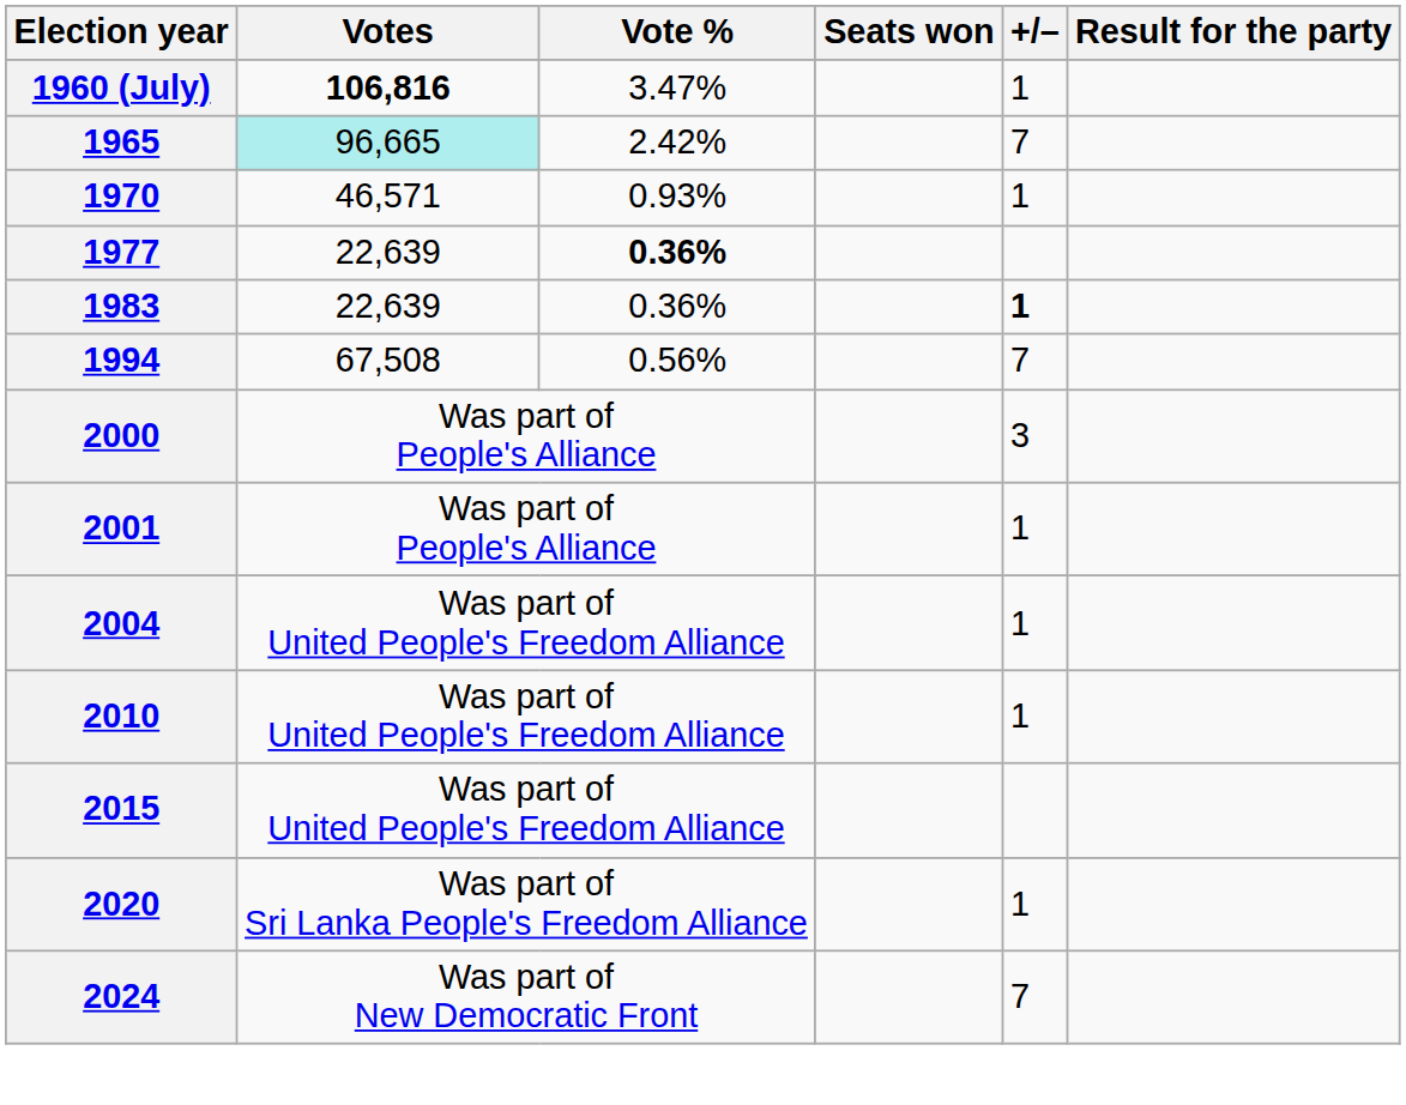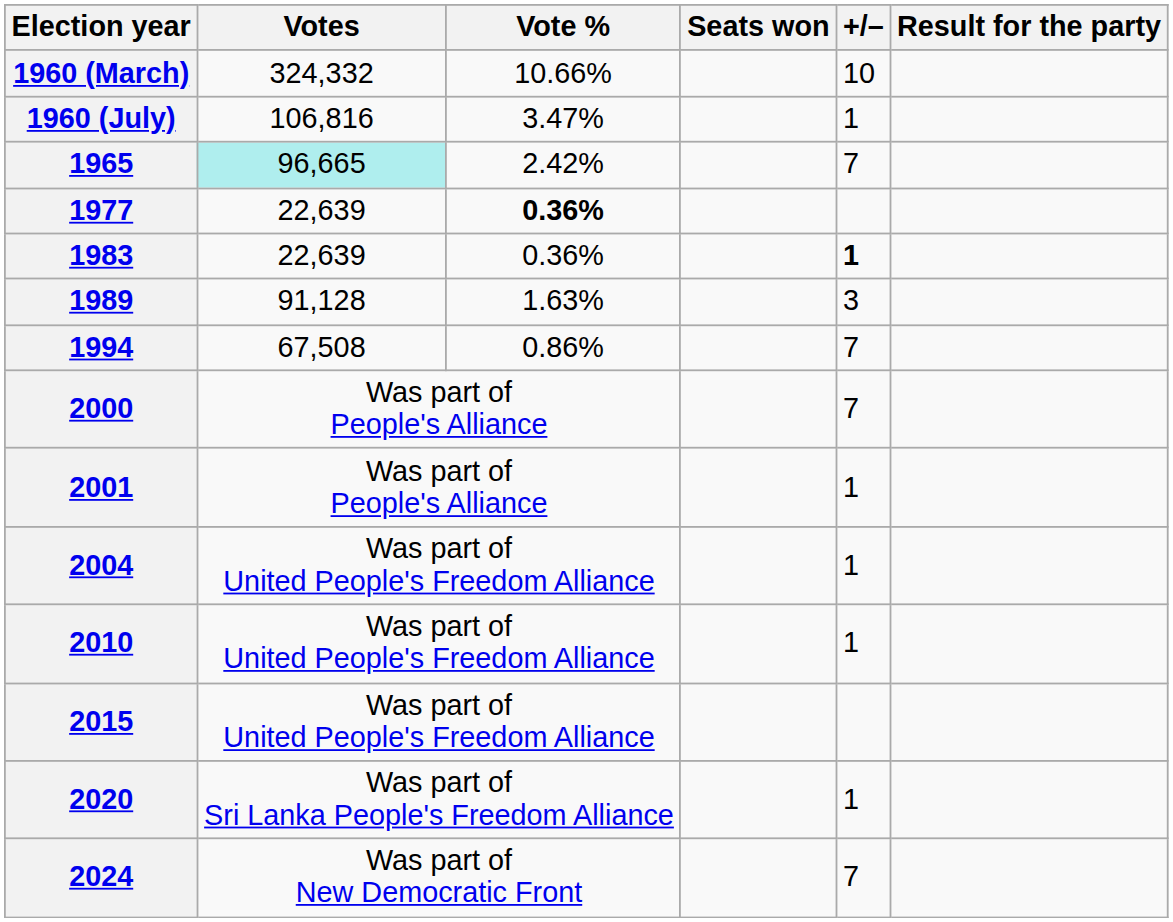 <table class="sortable wikitable">
 <tr>
 <th>Election year</th>
 <th>Votes</th>
 <th>Vote %</th>
 <th>Seats won</th>
 <th>+/–</th>
 <th>Result for the party</th>
 </tr>
 <tr>
+<th><a href='#'>1960 (March)</a></th>
+<td align=center>324,332</td>
+<td align=center>10.66%</td>
+<td></td>
+<td> 10</td>
+<td></td>
+</tr>
+<tr>
 <th><a href='#'>1960 (July)</a></th>
-<td align=center><strong>106,816</strong></td>
+<td align=center>106,816</td>
 <td align=center>3.47%</td>
 <td></td>
 <td> 1</td>
 <td></td>
 </tr>
 <tr>
 <th><a href='#'>1965</a></th>
 <td align=center style="background: paleturquoise;">96,665</td>
 <td align=center>2.42%</td>
 <td></td>
 <td> 7</td>
-<td></td>
-</tr>
-<tr>
-<th><a href='#'>1970</a></th>
-<td align=center>46,571</td>
-<td align=center>0.93%</td>
-<td></td>
-<td> 1</td>
 <td></td>
 </tr>
 <tr>
 <th><a href='#'>1977</a></th>
 <td align=center>22,639</td>
 <td align=center><strong>0.36%</strong></td>
 <td></td>
 <td></td>
 <td></td>
 </tr>
 <tr>
 <th><a href='#'>1983</a></th>
 <td align=center>22,639</td>
 <td align=center>0.36%</td>
 <td></td>
 <td><strong> 1</strong></td>
 <td></td>
 </tr>
 <tr>
+<th><a href='#'>1989</a></th>
+<td align=center>91,128</td>
+<td align=center>1.63%</td>
+<td></td>
+<td> 3</td>
+<td></td>
+</tr>
+<tr>
 <th><a href='#'>1994</a></th>
 <td align=center>67,508</td>
-<td align=center>0.56%</td>
+<td align=center>0.86%</td>
 <td></td>
 <td> 7</td>
 <td></td>
 </tr>
 <tr>
 <th><a href='#'>2000</a></th>
 <td align=center colspan="2">Was part of <br> <a href='#'>People's Alliance</a></td>
 <td></td>
-<td> 3</td>
+<td> 7</td>
 <td></td>
 </tr>
 <tr>
 <th><a href='#'>2001</a></th>
 <td align=center colspan="2">Was part of <br> <a href='#'>People's Alliance</a></td>
 <td></td>
 <td> 1</td>
 <td></td>
 </tr>
 <tr>
 <th><a href='#'>2004</a></th>
 <td align=center colspan="2">Was part of <br> <a href='#'>United People's Freedom Alliance</a></td>
 <td></td>
 <td> 1</td>
 <td></td>
 </tr>
 <tr>
 <th><a href='#'>2010</a></th>
 <td align=center colspan="2">Was part of <br> <a href='#'>United People's Freedom Alliance</a></td>
 <td></td>
 <td> 1</td>
 <td></td>
 </tr>
 <tr>
 <th><a href='#'>2015</a></th>
 <td align=center colspan="2">Was part of <br> <a href='#'>United People's Freedom Alliance</a></td>
 <td></td>
 <td></td>
 <td></td>
 </tr>
 <tr>
 <th><a href='#'>2020</a></th>
 <td align=center colspan="2">Was part of <br> <a href='#'>Sri Lanka People's Freedom Alliance</a></td>
 <td></td>
 <td> 1</td>
 <td></td>
 </tr>
 <tr>
 <th><a href='#'>2024</a></th>
 <td align=center colspan="2">Was part of <br> <a href='#'>New Democratic Front</a></td>
 <td></td>
 <td> 7</td>
 <td></td>
 </tr>
 </table>
